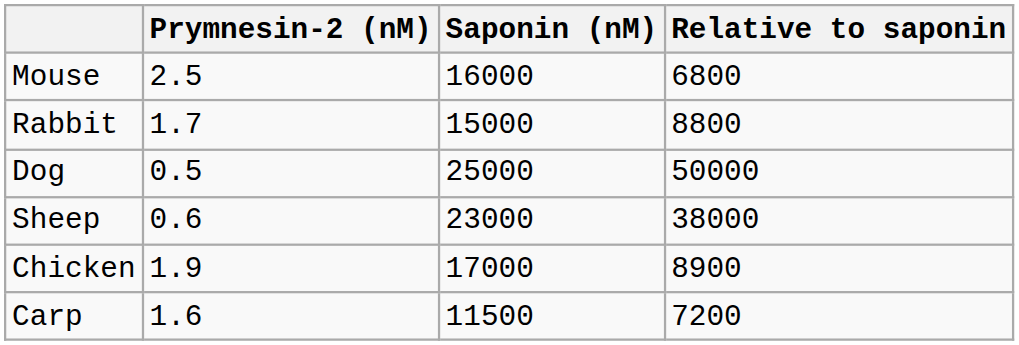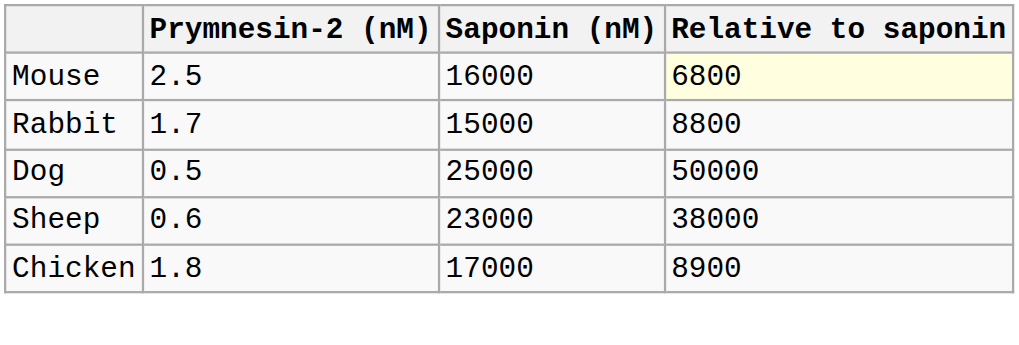 <table class="wikitable">
 <tr>
 <th></th>
 <th>Prymnesin-2 (nM)</th>
 <th>Saponin (nM)</th>
 <th>Relative to saponin</th>
 </tr>
 <tr>
 <td>Mouse</td>
 <td>2.5</td>
 <td>16000</td>
-<td>6800</td>
+<td style="background: lightyellow;">6800</td>
 </tr>
 <tr>
 <td>Rabbit</td>
 <td>1.7</td>
 <td>15000</td>
 <td>8800</td>
 </tr>
 <tr>
 <td>Dog</td>
 <td>0.5</td>
 <td>25000</td>
 <td>50000</td>
 </tr>
 <tr>
 <td>Sheep</td>
 <td>0.6</td>
 <td>23000</td>
 <td>38000</td>
 </tr>
 <tr>
 <td>Chicken</td>
-<td>1.9</td>
+<td>1.8</td>
 <td>17000</td>
 <td>8900</td>
 </tr>
-<tr>
-<td>Carp</td>
-<td>1.6</td>
-<td>11500</td>
-<td>7200</td>
-</tr>
 </table>
